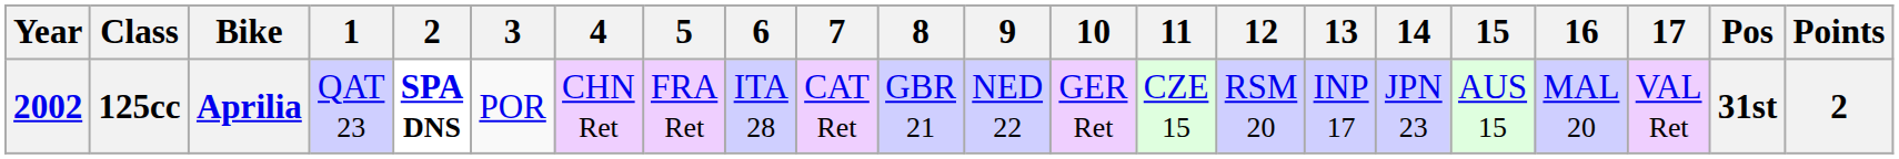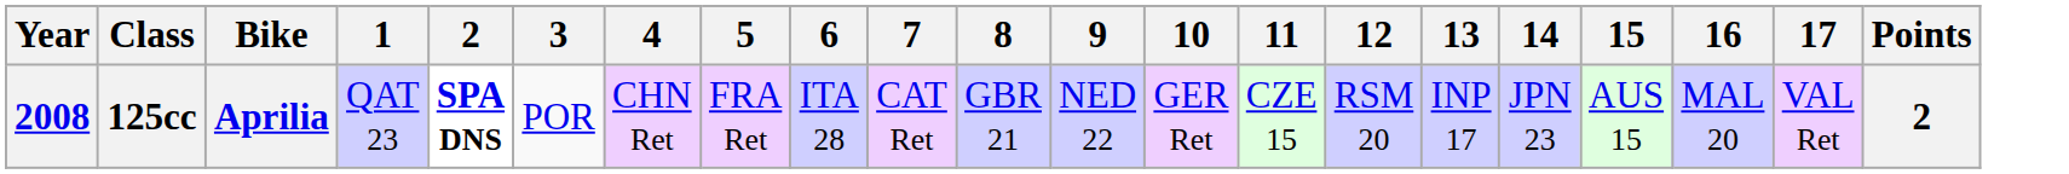 <table class="wikitable" style="text-align:center">
 <tr>
 <th>Year</th>
 <th>Class</th>
 <th>Bike</th>
 <th>1</th>
 <th>2</th>
 <th>3</th>
 <th>4</th>
 <th>5</th>
 <th>6</th>
 <th>7</th>
 <th>8</th>
 <th>9</th>
 <th>10</th>
 <th>11</th>
 <th>12</th>
 <th>13</th>
 <th>14</th>
 <th>15</th>
 <th>16</th>
 <th>17</th>
-<th>Pos</th>
 <th>Points</th>
 </tr>
 <tr>
-<th align="left"><a href='#'>2002</a></th>
+<th align="left"><a href='#'>2008</a></th>
 <th align="left">125cc</th>
 <th align="left"><a href='#'>Aprilia</a></th>
 <td style="background:#CFCFFF;"><a href='#'>QAT</a><br><small>23</small></td>
 <td style="background:#FFFFFF;"><strong><a href='#'>SPA</a><br><small>DNS</small></strong></td>
 <td><a href='#'>POR</a></td>
 <td style="background:#EFCFFF;"><a href='#'>CHN</a><br><small>Ret</small></td>
 <td style="background:#EFCFFF;"><a href='#'>FRA</a><br><small>Ret</small></td>
 <td style="background:#cfcfff;"><a href='#'>ITA</a><br><small>28</small></td>
 <td style="background:#EFCFFF;"><a href='#'>CAT</a><br><small>Ret</small></td>
 <td style="background:#cfcfff;"><a href='#'>GBR</a><br><small>21</small></td>
 <td style="background:#cfcfff;"><a href='#'>NED</a><br><small>22</small></td>
 <td style="background:#EFCFFF;"><a href='#'>GER</a><br><small>Ret</small></td>
 <td style="background:#DFFFDF;"><a href='#'>CZE</a><br><small>15</small></td>
 <td style="background:#cfcfff;"><a href='#'>RSM</a><br><small>20</small></td>
 <td style="background:#cfcfff;"><a href='#'>INP</a><br><small>17</small></td>
 <td style="background:#cfcfff;"><a href='#'>JPN</a><br><small>23</small></td>
 <td style="background:#DFFFDF;"><a href='#'>AUS</a><br><small>15</small></td>
 <td style="background:#cfcfff;"><a href='#'>MAL</a><br><small>20</small></td>
 <td style="background:#EFCFFF;"><a href='#'>VAL</a><br><small>Ret</small></td>
-<th>31st</th>
 <th>2</th>
 </tr>
 </table>
